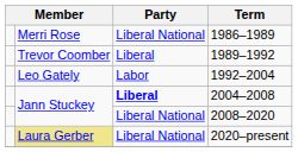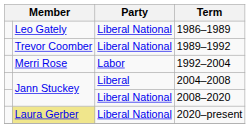 <table class="wikitable">
 <tr>
 <th colspan="2">Member</th>
 <th>Party</th>
 <th>Term</th>
 </tr>
 <tr>
 <td> </td>
-<td><a href='#'>Merri Rose</a></td>
+<td><a href='#'>Leo Gately</a></td>
 <td><a href='#'>Liberal National</a></td>
 <td>1986–1989</td>
 </tr>
 <tr>
 <td> </td>
 <td><a href='#'>Trevor Coomber</a></td>
-<td><a href='#'>Liberal</a></td>
+<td><a href='#'>Liberal National</a></td>
 <td>1989–1992</td>
 </tr>
 <tr>
 <td> </td>
-<td><a href='#'>Leo Gately</a></td>
+<td><a href='#'>Merri Rose</a></td>
 <td><a href='#'>Labor</a></td>
 <td>1992–2004</td>
 </tr>
 <tr>
 <td> </td>
 <td rowspan="2"><a href='#'>Jann Stuckey</a></td>
-<td><strong><a href='#'>Liberal</a></strong></td>
+<td><a href='#'>Liberal</a></td>
 <td>2004–2008</td>
 </tr>
 <tr>
 <td> </td>
 <td><a href='#'>Liberal National</a></td>
 <td>2008–2020</td>
 </tr>
 <tr>
 <td> </td>
 <td style="background: khaki;"><a href='#'>Laura Gerber</a></td>
 <td><a href='#'>Liberal National</a></td>
 <td>2020–present</td>
 </tr>
 <tr>
 </tr>
 </table>
